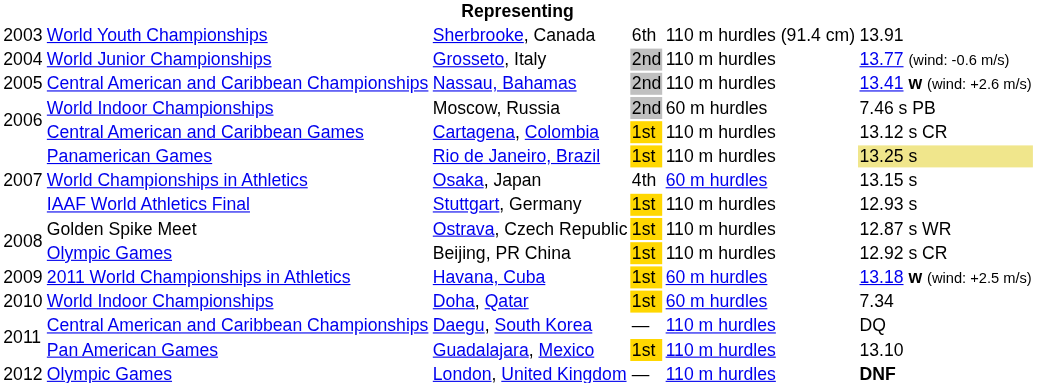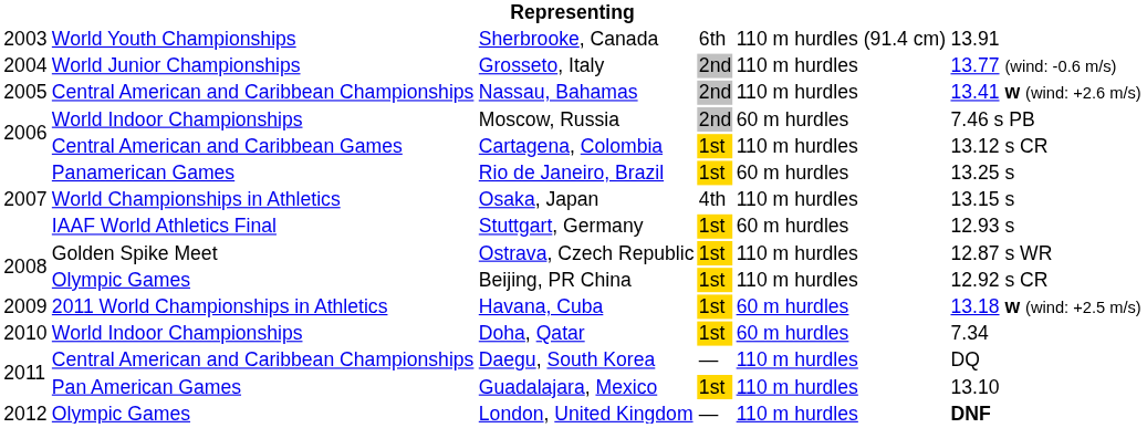 <table>
 <tr>
 <th colspan="6">Representing </th>
 </tr>
 <tr>
 <td>2003</td>
 <td><a href='#'>World Youth Championships</a></td>
 <td><a href='#'>Sherbrooke</a>, Canada</td>
 <td>6th</td>
 <td>110 m hurdles (91.4 cm)</td>
 <td>13.91</td>
 </tr>
 <tr>
 <td>2004</td>
 <td><a href='#'>World Junior Championships</a></td>
 <td><a href='#'>Grosseto</a>, Italy</td>
 <td bgcolor="silver" align="center">2nd</td>
 <td>110 m hurdles</td>
 <td><a href='#'>13.77</a> <small>(wind: -0.6 m/s)</small></td>
 </tr>
 <tr>
 <td>2005</td>
 <td><a href='#'>Central American and Caribbean Championships</a></td>
 <td><a href='#'>Nassau, Bahamas</a></td>
 <td bgcolor="silver">2nd</td>
 <td>110 m hurdles</td>
 <td><a href='#'>13.41</a> <strong>w</strong> <small>(wind: +2.6 m/s)</small></td>
 </tr>
 <tr>
 <td rowspan=2>2006</td>
 <td><a href='#'>World Indoor Championships</a></td>
 <td>Moscow, Russia</td>
 <td bgcolor="silver">2nd</td>
 <td>60 m hurdles</td>
 <td>7.46 s PB</td>
 </tr>
 <tr>
 <td><a href='#'>Central American and Caribbean Games</a></td>
 <td><a href='#'>Cartagena</a>, <a href='#'>Colombia</a></td>
 <td bgcolor="gold">1st</td>
 <td>110 m hurdles</td>
 <td>13.12 s CR</td>
 </tr>
 <tr>
 <td rowspan=3>2007</td>
 <td><a href='#'>Panamerican Games</a></td>
 <td><a href='#'>Rio de Janeiro, Brazil</a></td>
 <td bgcolor="gold">1st</td>
-<td>110 m hurdles</td>
-<td style="background: khaki;">13.25 s</td>
+<td>60 m hurdles</td>
+<td>13.25 s</td>
 </tr>
 <tr>
 <td><a href='#'>World Championships in Athletics</a></td>
 <td><a href='#'>Osaka</a>, Japan</td>
 <td>4th</td>
-<td><a href='#'>60 m hurdles</a></td>
+<td>110 m hurdles</td>
 <td>13.15 s</td>
 </tr>
 <tr>
 <td><a href='#'>IAAF World Athletics Final</a></td>
 <td><a href='#'>Stuttgart</a>, Germany</td>
 <td bgcolor="gold">1st</td>
-<td>110 m hurdles</td>
+<td>60 m hurdles</td>
 <td>12.93 s</td>
 </tr>
 <tr>
 <td rowspan=2>2008</td>
 <td>Golden Spike Meet</td>
 <td><a href='#'>Ostrava</a>, Czech Republic</td>
 <td bgcolor="gold">1st</td>
 <td>110 m hurdles</td>
 <td>12.87 s WR</td>
 </tr>
 <tr>
 <td><a href='#'>Olympic Games</a></td>
 <td>Beijing, PR China</td>
 <td bgcolor="gold">1st</td>
 <td>110 m hurdles</td>
 <td>12.92 s CR</td>
 </tr>
 <tr>
 <td>2009</td>
 <td><a href='#'>2011 World Championships in Athletics</a></td>
 <td><a href='#'>Havana, Cuba</a></td>
 <td bgcolor="gold">1st</td>
 <td><a href='#'>60 m hurdles</a></td>
 <td><a href='#'>13.18</a> <strong>w</strong> <small>(wind: +2.5 m/s)</small></td>
 </tr>
 <tr>
 <td>2010</td>
 <td><a href='#'>World Indoor Championships</a></td>
 <td><a href='#'>Doha</a>, <a href='#'>Qatar</a></td>
 <td bgcolor="gold">1st</td>
 <td><a href='#'>60 m hurdles</a></td>
 <td>7.34</td>
 </tr>
 <tr>
 <td rowspan="2">2011</td>
 <td><a href='#'>Central American and Caribbean Championships</a></td>
 <td><a href='#'>Daegu</a>, <a href='#'>South Korea</a></td>
 <td>—</td>
 <td><a href='#'>110 m hurdles</a></td>
 <td>DQ</td>
 </tr>
 <tr>
 <td><a href='#'>Pan American Games</a></td>
 <td><a href='#'>Guadalajara</a>, <a href='#'>Mexico</a></td>
 <td bgcolor="gold">1st</td>
 <td><a href='#'>110 m hurdles</a></td>
 <td>13.10</td>
 </tr>
 <tr>
 <td>2012</td>
 <td><a href='#'>Olympic Games</a></td>
 <td><a href='#'>London</a>, <a href='#'>United Kingdom</a></td>
 <td>—</td>
 <td><a href='#'>110 m hurdles</a></td>
 <td><strong>DNF</strong></td>
 </tr>
 </table>
